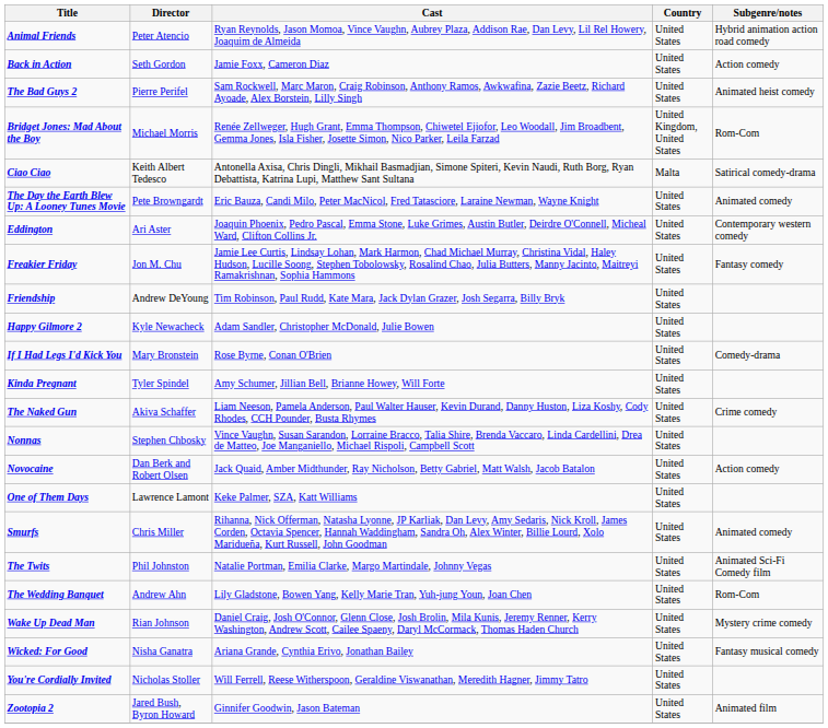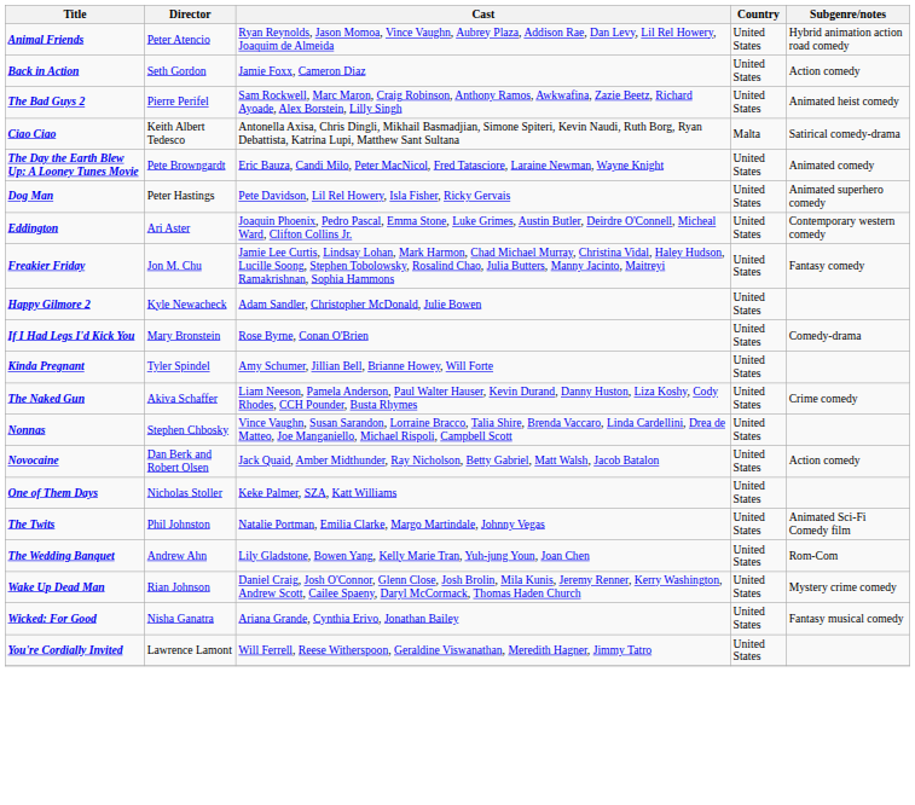 <table class="wikitable sortable">
 <tr>
 <th>Title</th>
 <th>Director</th>
 <th>Cast</th>
 <th>Country</th>
 <th>Subgenre/notes</th>
 </tr>
 <tr>
 <td><strong><em><a href='#'>Animal Friends</a></em></strong></td>
 <td><a href='#'>Peter Atencio</a></td>
 <td><a href='#'>Ryan Reynolds</a>, <a href='#'>Jason Momoa</a>, <a href='#'>Vince Vaughn</a>, <a href='#'>Aubrey Plaza</a>, <a href='#'>Addison Rae</a>, <a href='#'>Dan Levy</a>, <a href='#'>Lil Rel Howery</a>, <a href='#'>Joaquim de Almeida</a></td>
 <td>United States</td>
 <td>Hybrid animation action road comedy</td>
 </tr>
 <tr>
 <td><strong><em><a href='#'>Back in Action</a></em></strong></td>
 <td><a href='#'>Seth Gordon</a></td>
 <td><a href='#'>Jamie Foxx</a>, <a href='#'>Cameron Diaz</a></td>
 <td>United States</td>
 <td>Action comedy</td>
 </tr>
 <tr>
 <td><strong><em><a href='#'>The Bad Guys 2</a></em></strong></td>
 <td><a href='#'>Pierre Perifel</a></td>
 <td><a href='#'>Sam Rockwell</a>, <a href='#'>Marc Maron</a>, <a href='#'>Craig Robinson</a>, <a href='#'>Anthony Ramos</a>, <a href='#'>Awkwafina</a>, <a href='#'>Zazie Beetz</a>, <a href='#'>Richard Ayoade</a>, <a href='#'>Alex Borstein</a>, <a href='#'>Lilly Singh</a></td>
 <td>United States</td>
 <td>Animated heist comedy</td>
 </tr>
 <tr>
-<td><strong><em><a href='#'>Bridget Jones: Mad About the Boy</a></em></strong></td>
-<td><a href='#'>Michael Morris</a></td>
-<td><a href='#'>Renée Zellweger</a>, <a href='#'>Hugh Grant</a>, <a href='#'>Emma Thompson</a>, <a href='#'>Chiwetel Ejiofor</a>, <a href='#'>Leo Woodall</a>, <a href='#'>Jim Broadbent</a>, <a href='#'>Gemma Jones</a>, <a href='#'>Isla Fisher</a>, <a href='#'>Josette Simon</a>, <a href='#'>Nico Parker</a>, <a href='#'>Leila Farzad</a></td>
-<td>United Kingdom,<br>United States</td>
-<td>Rom-Com</td>
-</tr>
-<tr>
 <td><em><a href='#'><strong>Ciao Ciao</strong></a></em></td>
 <td>Keith Albert Tedesco</td>
 <td>Antonella Axisa, Chris Dingli, Mikhail Basmadjian, Simone Spiteri, Kevin Naudi, Ruth Borg, Ryan Debattista, Katrina Lupi, Matthew Sant Sultana</td>
 <td>Malta</td>
 <td>Satirical comedy-drama</td>
 </tr>
 <tr>
 <td><strong><em><a href='#'>The Day the Earth Blew Up: A Looney Tunes Movie</a></em></strong></td>
 <td><a href='#'>Pete Browngardt</a></td>
 <td><a href='#'>Eric Bauza</a>, <a href='#'>Candi Milo</a>, <a href='#'>Peter MacNicol</a>, <a href='#'>Fred Tatasciore</a>, <a href='#'>Laraine Newman</a>, <a href='#'>Wayne Knight</a></td>
 <td>United States</td>
 <td>Animated comedy</td>
 </tr>
 <tr>
+<td><strong><em><a href='#'>Dog Man</a></em></strong></td>
+<td>Peter Hastings</td>
+<td><a href='#'>Pete Davidson</a>, <a href='#'>Lil Rel Howery</a>, <a href='#'>Isla Fisher</a>, <a href='#'>Ricky Gervais</a></td>
+<td>United States</td>
+<td>Animated superhero comedy</td>
+</tr>
+<tr>
 <td><strong><em><a href='#'>Eddington</a></em></strong></td>
 <td><a href='#'>Ari Aster</a></td>
 <td><a href='#'>Joaquin Phoenix</a>, <a href='#'>Pedro Pascal</a>, <a href='#'>Emma Stone</a>, <a href='#'>Luke Grimes</a>, <a href='#'>Austin Butler</a>, <a href='#'>Deirdre O'Connell</a>, <a href='#'>Micheal Ward</a>, <a href='#'>Clifton Collins Jr.</a></td>
 <td>United States</td>
 <td>Contemporary western comedy</td>
 </tr>
 <tr>
 <td><strong><em><a href='#'>Freakier Friday</a></em></strong></td>
 <td><a href='#'>Jon M. Chu</a></td>
 <td><a href='#'>Jamie Lee Curtis</a>, <a href='#'>Lindsay Lohan</a>, <a href='#'>Mark Harmon</a>, <a href='#'>Chad Michael Murray</a>, <a href='#'>Christina Vidal</a>, <a href='#'>Haley Hudson</a>, <a href='#'>Lucille Soong</a>, <a href='#'>Stephen Tobolowsky</a>, <a href='#'>Rosalind Chao</a>, <a href='#'>Julia Butters</a>, <a href='#'>Manny Jacinto</a>, <a href='#'>Maitreyi Ramakrishnan</a>, <a href='#'>Sophia Hammons</a></td>
 <td>United States</td>
 <td>Fantasy comedy</td>
-</tr>
-<tr>
-<td><strong><em><a href='#'>Friendship</a></em></strong></td>
-<td>Andrew DeYoung</td>
-<td><a href='#'>Tim Robinson</a>, <a href='#'>Paul Rudd</a>, <a href='#'>Kate Mara</a>, <a href='#'>Jack Dylan Grazer</a>, <a href='#'>Josh Segarra</a>, <a href='#'>Billy Bryk</a></td>
-<td>United States</td>
-<td></td>
 </tr>
 <tr>
 <td><strong><em><a href='#'>Happy Gilmore 2</a></em></strong></td>
 <td><a href='#'>Kyle Newacheck</a></td>
 <td><a href='#'>Adam Sandler</a>, <a href='#'>Christopher McDonald</a>, <a href='#'>Julie Bowen</a></td>
 <td>United States</td>
 <td></td>
 </tr>
 <tr>
 <td><strong><em><a href='#'>If I Had Legs I'd Kick You</a></em></strong></td>
 <td><a href='#'>Mary Bronstein</a></td>
 <td><a href='#'>Rose Byrne</a>, <a href='#'>Conan O'Brien</a></td>
 <td>United States</td>
 <td>Comedy-drama</td>
 </tr>
 <tr>
 <td><strong><em><a href='#'>Kinda Pregnant</a></em></strong></td>
 <td><a href='#'>Tyler Spindel</a></td>
 <td><a href='#'>Amy Schumer</a>, <a href='#'>Jillian Bell</a>, <a href='#'>Brianne Howey</a>, <a href='#'>Will Forte</a></td>
 <td>United States</td>
 <td></td>
 </tr>
 <tr>
 <td><strong><em><a href='#'>The Naked Gun</a></em></strong></td>
 <td><a href='#'>Akiva Schaffer</a></td>
 <td><a href='#'>Liam Neeson</a>, <a href='#'>Pamela Anderson</a>, <a href='#'>Paul Walter Hauser</a>, <a href='#'>Kevin Durand</a>, <a href='#'>Danny Huston</a>, <a href='#'>Liza Koshy</a>, <a href='#'>Cody Rhodes</a>, <a href='#'>CCH Pounder</a>, <a href='#'>Busta Rhymes</a></td>
 <td>United States</td>
 <td>Crime comedy</td>
 </tr>
 <tr>
 <td><strong><em><a href='#'>Nonnas</a></em></strong></td>
 <td><a href='#'>Stephen Chbosky</a></td>
 <td><a href='#'>Vince Vaughn</a>, <a href='#'>Susan Sarandon</a>, <a href='#'>Lorraine Bracco</a>, <a href='#'>Talia Shire</a>, <a href='#'>Brenda Vaccaro</a>, <a href='#'>Linda Cardellini</a>, <a href='#'>Drea de Matteo</a>, <a href='#'>Joe Manganiello</a>, <a href='#'>Michael Rispoli</a>, <a href='#'>Campbell Scott</a></td>
 <td>United States</td>
 <td></td>
 </tr>
 <tr>
 <td><em><a href='#'><strong>Novocaine</strong></a></em></td>
 <td><a href='#'>Dan Berk and Robert Olsen</a></td>
 <td><a href='#'>Jack Quaid</a>, <a href='#'>Amber Midthunder</a>, <a href='#'>Ray Nicholson</a>, <a href='#'>Betty Gabriel</a>, <a href='#'>Matt Walsh</a>, <a href='#'>Jacob Batalon</a></td>
 <td>United States</td>
 <td>Action comedy</td>
 </tr>
 <tr>
 <td><strong><em><a href='#'>One of Them Days</a></em></strong></td>
-<td>Lawrence Lamont</td>
+<td><a href='#'>Nicholas Stoller</a></td>
 <td><a href='#'>Keke Palmer</a>, <a href='#'>SZA</a>, <a href='#'>Katt Williams</a></td>
 <td>United States</td>
 <td></td>
-</tr>
-<tr>
-<td><strong><em><a href='#'>Smurfs</a></em></strong></td>
-<td><a href='#'>Chris Miller</a></td>
-<td><a href='#'>Rihanna</a>, <a href='#'>Nick Offerman</a>, <a href='#'>Natasha Lyonne</a>, <a href='#'>JP Karliak</a>, <a href='#'>Dan Levy</a>, <a href='#'>Amy Sedaris</a>, <a href='#'>Nick Kroll</a>, <a href='#'>James Corden</a>, <a href='#'>Octavia Spencer</a>, <a href='#'>Hannah Waddingham</a>, <a href='#'>Sandra Oh</a>, <a href='#'>Alex Winter</a>, <a href='#'>Billie Lourd</a>, <a href='#'>Xolo Maridueña</a>, <a href='#'>Kurt Russell</a>, <a href='#'>John Goodman</a></td>
-<td>United States</td>
-<td>Animated comedy</td>
 </tr>
 <tr>
 <td><strong><em><a href='#'>The Twits</a></em></strong></td>
 <td><a href='#'>Phil Johnston</a></td>
 <td><a href='#'>Natalie Portman</a>, <a href='#'>Emilia Clarke</a>, <a href='#'>Margo Martindale</a>, <a href='#'>Johnny Vegas</a></td>
 <td>United States</td>
 <td>Animated Sci-Fi Comedy film</td>
 </tr>
 <tr>
 <td><strong><em><a href='#'>The Wedding Banquet</a></em></strong></td>
 <td><a href='#'>Andrew Ahn</a></td>
 <td><a href='#'>Lily Gladstone</a>, <a href='#'>Bowen Yang</a>, <a href='#'>Kelly Marie Tran</a>, <a href='#'>Yuh-jung Youn</a>, <a href='#'>Joan Chen</a></td>
 <td>United States</td>
 <td>Rom-Com</td>
 </tr>
 <tr>
 <td><strong><em><a href='#'>Wake Up Dead Man</a></em></strong></td>
 <td><a href='#'>Rian Johnson</a></td>
 <td><a href='#'>Daniel Craig</a>, <a href='#'>Josh O'Connor</a>, <a href='#'>Glenn Close</a>, <a href='#'>Josh Brolin</a>, <a href='#'>Mila Kunis</a>, <a href='#'>Jeremy Renner</a>, <a href='#'>Kerry Washington</a>, <a href='#'>Andrew Scott</a>, <a href='#'>Cailee Spaeny</a>, <a href='#'>Daryl McCormack</a>, <a href='#'>Thomas Haden Church</a></td>
 <td>United States</td>
 <td>Mystery crime comedy</td>
 </tr>
 <tr>
 <td><strong><em><a href='#'>Wicked: For Good</a></em></strong></td>
 <td><a href='#'>Nisha Ganatra</a></td>
 <td><a href='#'>Ariana Grande</a>, <a href='#'>Cynthia Erivo</a>, <a href='#'>Jonathan Bailey</a></td>
 <td>United States</td>
 <td>Fantasy musical comedy</td>
 </tr>
 <tr>
 <td><strong><em><a href='#'>You're Cordially Invited</a></em></strong></td>
-<td><a href='#'>Nicholas Stoller</a></td>
+<td>Lawrence Lamont</td>
 <td><a href='#'>Will Ferrell</a>, <a href='#'>Reese Witherspoon</a>, <a href='#'>Geraldine Viswanathan</a>, <a href='#'>Meredith Hagner</a>, <a href='#'>Jimmy Tatro</a></td>
 <td>United States</td>
 <td></td>
 </tr>
 <tr>
-<td><strong><em><a href='#'>Zootopia 2</a></em></strong></td>
-<td><a href='#'>Jared Bush</a>, <a href='#'>Byron Howard</a></td>
-<td><a href='#'>Ginnifer Goodwin</a>, <a href='#'>Jason Bateman</a></td>
-<td>United States</td>
-<td>Animated film</td>
-</tr>
-<tr>
 </tr>
 </table>
